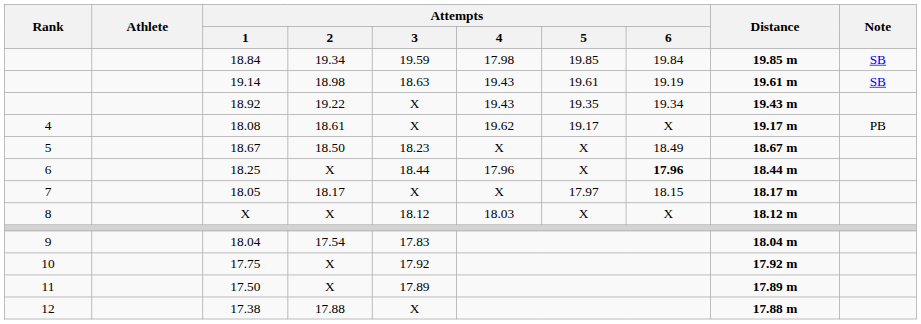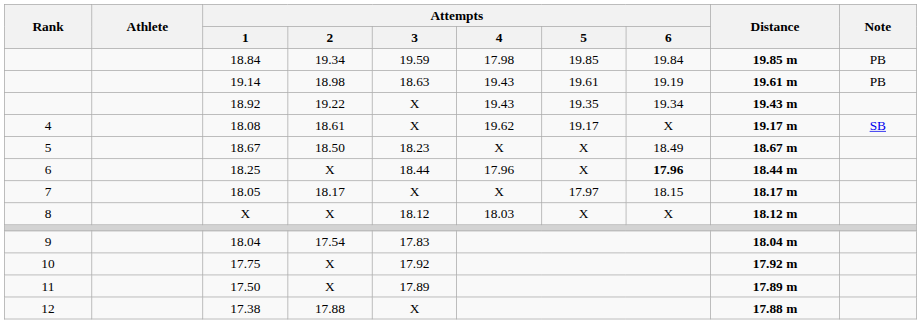 <table class="wikitable" style=" text-align:center; font-size:110%;" width="95%">
 <tr>
 <th rowspan="2">Rank</th>
 <th rowspan="2">Athlete</th>
 <th colspan="6">Attempts</th>
 <th rowspan="2">Distance</th>
 <th rowspan="2">Note</th>
 </tr>
 <tr>
 <th>1</th>
 <th>2</th>
 <th>3</th>
 <th>4</th>
 <th>5</th>
 <th>6</th>
 </tr>
 <tr>
 <td></td>
 <td align=left></td>
 <td>18.84</td>
 <td>19.34</td>
 <td>19.59</td>
 <td>17.98</td>
 <td>19.85</td>
 <td>19.84</td>
 <td><strong>19.85 m </strong></td>
-<td><a href='#'>SB</a></td>
+<td>PB</td>
 </tr>
 <tr>
 <td></td>
 <td align=left></td>
 <td>19.14</td>
 <td>18.98</td>
 <td>18.63</td>
 <td>19.43</td>
 <td>19.61</td>
 <td>19.19</td>
 <td><strong>19.61 m </strong></td>
-<td><a href='#'>SB</a></td>
+<td>PB</td>
 </tr>
 <tr>
 <td></td>
 <td align=left></td>
 <td>18.92</td>
 <td>19.22</td>
 <td>X</td>
 <td>19.43</td>
 <td>19.35</td>
 <td>19.34</td>
 <td><strong>19.43 m </strong></td>
 <td></td>
 </tr>
 <tr>
 <td>4</td>
 <td align=left></td>
 <td>18.08</td>
 <td>18.61</td>
 <td>X</td>
 <td>19.62</td>
 <td>19.17</td>
 <td>X</td>
 <td><strong>19.17 m </strong></td>
-<td>PB</td>
+<td><a href='#'>SB</a></td>
 </tr>
 <tr>
 <td>5</td>
 <td align=left></td>
 <td>18.67</td>
 <td>18.50</td>
 <td>18.23</td>
 <td>X</td>
 <td>X</td>
 <td>18.49</td>
 <td><strong>18.67 m </strong></td>
 <td></td>
 </tr>
 <tr>
 <td>6</td>
 <td align=left></td>
 <td>18.25</td>
 <td>X</td>
 <td>18.44</td>
 <td>17.96</td>
 <td>X</td>
 <td><strong>17.96</strong></td>
 <td><strong>18.44 m </strong></td>
 <td></td>
 </tr>
 <tr>
 <td>7</td>
 <td align=left></td>
 <td>18.05</td>
 <td>18.17</td>
 <td>X</td>
 <td>X</td>
 <td>17.97</td>
 <td>18.15</td>
 <td><strong>18.17 m </strong></td>
 <td></td>
 </tr>
 <tr>
 <td>8</td>
 <td align=left></td>
 <td>X</td>
 <td>X</td>
 <td>18.12</td>
 <td>18.03</td>
 <td>X</td>
 <td>X</td>
 <td><strong>18.12 m </strong></td>
 <td></td>
 </tr>
 <tr>
 <td colspan=10 bgcolor=lightgray></td>
 </tr>
 <tr>
 <td>9</td>
 <td align=left></td>
 <td>18.04</td>
 <td>17.54</td>
 <td>17.83</td>
 <td colspan=3></td>
 <td><strong>18.04 m </strong></td>
 <td></td>
 </tr>
 <tr>
 <td>10</td>
 <td align=left></td>
 <td>17.75</td>
 <td>X</td>
 <td>17.92</td>
 <td colspan=3></td>
 <td><strong>17.92 m </strong></td>
 <td></td>
 </tr>
 <tr>
 <td>11</td>
 <td align=left></td>
 <td>17.50</td>
 <td>X</td>
 <td>17.89</td>
 <td colspan=3></td>
 <td><strong>17.89 m </strong></td>
 <td></td>
 </tr>
 <tr>
 <td>12</td>
 <td align=left></td>
 <td>17.38</td>
 <td>17.88</td>
 <td>X</td>
 <td colspan=3></td>
 <td><strong>17.88 m </strong></td>
 <td></td>
 </tr>
 </table>
